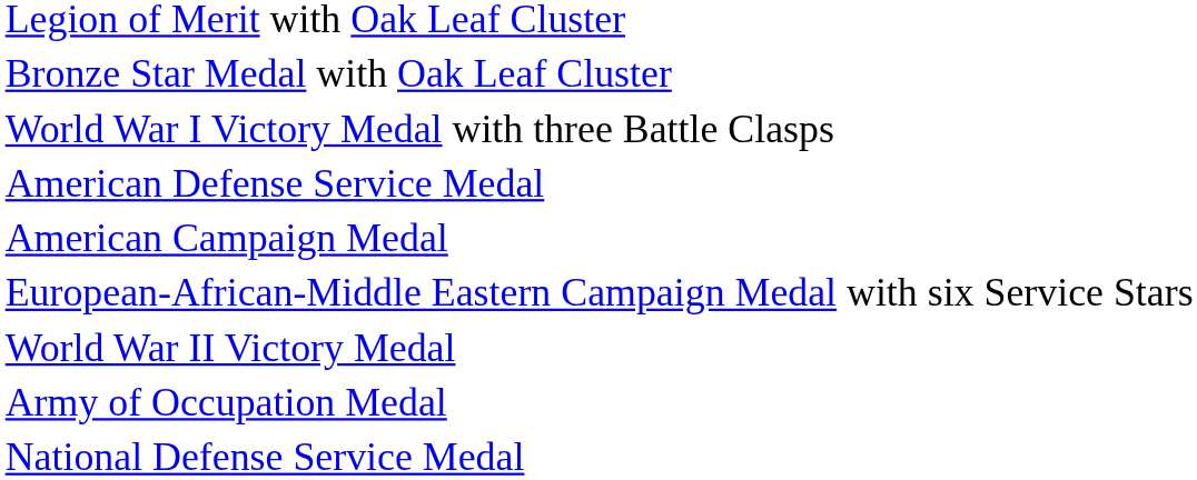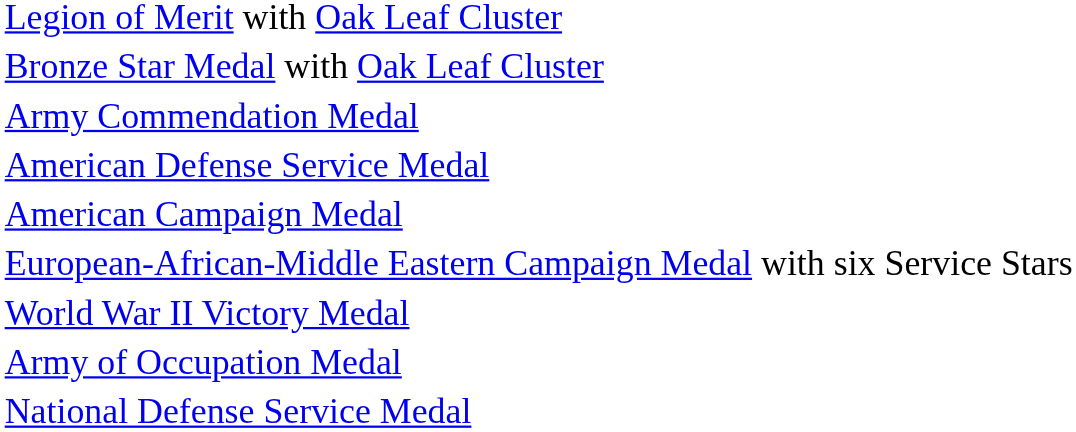 <table>
 <tr>
 <td></td>
 <td><a href='#'>Legion of Merit</a> with <a href='#'>Oak Leaf Cluster</a></td>
 </tr>
 <tr>
 <td></td>
 <td><a href='#'>Bronze Star Medal</a> with <a href='#'>Oak Leaf Cluster</a></td>
 </tr>
 <tr>
 <td></td>
-<td><a href='#'>World War I Victory Medal</a> with three Battle Clasps</td>
+<td><a href='#'>Army Commendation Medal</a></td>
 </tr>
 <tr>
 <td></td>
 <td><a href='#'>American Defense Service Medal</a></td>
 </tr>
 <tr>
 <td></td>
 <td><a href='#'>American Campaign Medal</a></td>
 </tr>
 <tr>
 <td></td>
 <td><a href='#'>European-African-Middle Eastern Campaign Medal</a> with six Service Stars</td>
 </tr>
 <tr>
 <td></td>
 <td><a href='#'>World War II Victory Medal</a></td>
 </tr>
 <tr>
 <td></td>
 <td><a href='#'>Army of Occupation Medal</a></td>
 </tr>
 <tr>
 <td></td>
 <td><a href='#'>National Defense Service Medal</a></td>
 </tr>
 </table>
